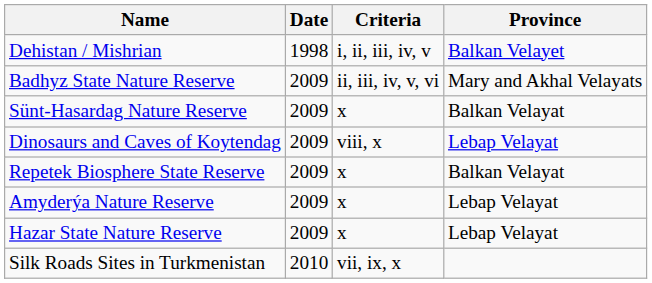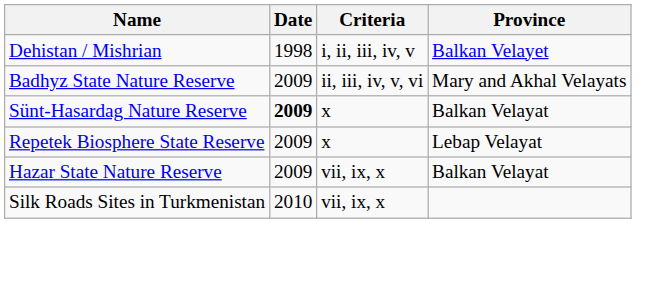 <table class="sortable wikitable">
 <tr>
 <th>Name</th>
 <th>Date</th>
 <th>Criteria</th>
 <th>Province</th>
 </tr>
 <tr>
 <td><a href='#'>Dehistan / Mishrian</a></td>
 <td>1998</td>
 <td>i, ii, iii, iv, v</td>
 <td><a href='#'>Balkan Velayet</a></td>
 </tr>
 <tr>
 <td><a href='#'>Badhyz State Nature Reserve</a></td>
 <td>2009</td>
 <td>ii, iii, iv, v, vi</td>
 <td>Mary and Akhal Velayats</td>
 </tr>
 <tr>
 <td><a href='#'>Sünt-Hasardag Nature Reserve</a></td>
-<td>2009</td>
+<td><strong>2009</strong></td>
 <td>x</td>
 <td>Balkan Velayat</td>
 </tr>
 <tr>
-<td><a href='#'>Dinosaurs and Caves of Koytendag</a></td>
-<td>2009</td>
-<td>viii, x</td>
-<td><a href='#'>Lebap Velayat</a></td>
-</tr>
-<tr>
 <td><a href='#'>Repetek Biosphere State Reserve</a></td>
-<td>2009</td>
-<td>x</td>
-<td>Balkan Velayat</td>
-</tr>
-<tr>
-<td><a href='#'>Amyderýa Nature Reserve</a></td>
 <td>2009</td>
 <td>x</td>
 <td>Lebap Velayat</td>
 </tr>
 <tr>
 <td><a href='#'>Hazar State Nature Reserve</a></td>
 <td>2009</td>
-<td>x</td>
-<td>Lebap Velayat</td>
+<td>vii, ix, x</td>
+<td>Balkan Velayat</td>
 </tr>
 <tr>
 <td>Silk Roads Sites in Turkmenistan</td>
 <td>2010</td>
 <td>vii, ix, x</td>
 <td></td>
 </tr>
 </table>
